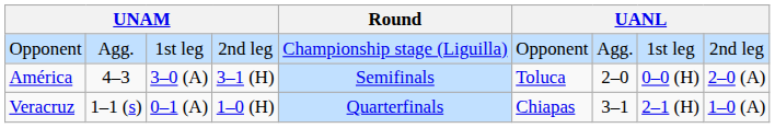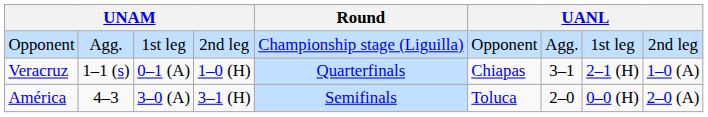 <table class="wikitable" style="text-align:center">
 <tr>
 <th colspan=4><a href='#'>UNAM</a></th>
 <th>Round</th>
 <th colspan=4><a href='#'>UANL</a></th>
 </tr>
 <tr style="background:#c1e0ff;">
 <td>Opponent</td>
 <td>Agg.</td>
 <td>1st leg</td>
 <td>2nd leg</td>
 <td><a href='#'>Championship stage (Liguilla)</a></td>
 <td>Opponent</td>
 <td>Agg.</td>
 <td>1st leg</td>
 <td>2nd leg</td>
 </tr>
 <tr>
+<td align=left><a href='#'>Veracruz</a></td>
+<td>1–1 (<a href='#'>s</a>)</td>
+<td><a href='#'>0–1</a> (A)</td>
+<td><a href='#'>1–0</a> (H)</td>
+<td style="background:#c1e0ff;"><a href='#'>Quarterfinals</a></td>
+<td align=left><a href='#'>Chiapas</a></td>
+<td>3–1</td>
+<td><a href='#'>2–1</a> (H)</td>
+<td><a href='#'>1–0</a> (A)</td>
+</tr>
+<tr>
 <td align=left><a href='#'>América</a></td>
 <td>4–3</td>
 <td><a href='#'>3–0</a> (A)</td>
 <td><a href='#'>3–1</a> (H)</td>
 <td style="background:#c1e0ff;"><a href='#'>Semifinals</a></td>
 <td align=left><a href='#'>Toluca</a></td>
 <td>2–0</td>
 <td><a href='#'>0–0</a> (H)</td>
 <td><a href='#'>2–0</a> (A)</td>
 </tr>
-<tr>
-<td align=left><a href='#'>Veracruz</a></td>
-<td>1–1 (<a href='#'>s</a>)</td>
-<td><a href='#'>0–1</a> (A)</td>
-<td><a href='#'>1–0</a> (H)</td>
-<td style="background:#c1e0ff;"><a href='#'>Quarterfinals</a></td>
-<td align=left><a href='#'>Chiapas</a></td>
-<td>3–1</td>
-<td><a href='#'>2–1</a> (H)</td>
-<td><a href='#'>1–0</a> (A)</td>
-</tr>
 </table>
